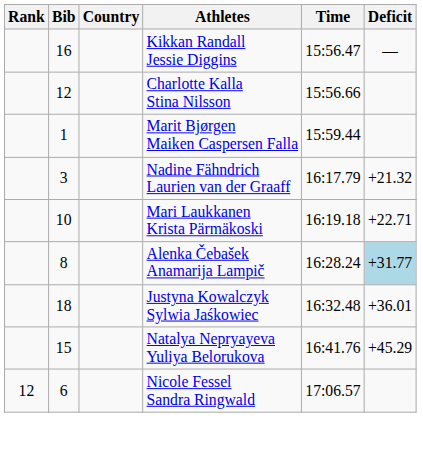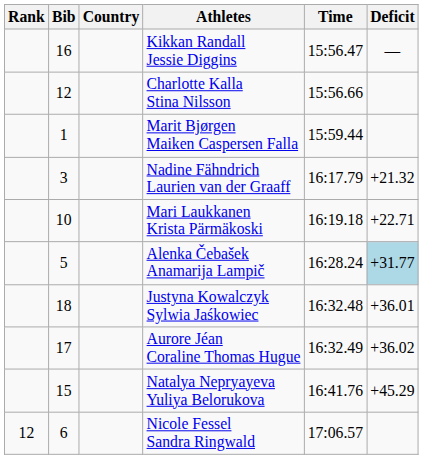 <table class="wikitable sortable" style="text-align:center">
 <tr>
 <th>Rank</th>
 <th>Bib</th>
 <th>Country</th>
 <th>Athletes</th>
 <th>Time</th>
 <th>Deficit</th>
 </tr>
 <tr>
 <td></td>
 <td>16</td>
 <td align="left"></td>
 <td align="left"><a href='#'>Kikkan Randall</a><br><a href='#'>Jessie Diggins</a></td>
 <td>15:56.47</td>
 <td>—</td>
 </tr>
 <tr>
 <td></td>
 <td>12</td>
 <td align="left"></td>
 <td align="left"><a href='#'>Charlotte Kalla</a><br><a href='#'>Stina Nilsson</a></td>
 <td>15:56.66</td>
 <td></td>
 </tr>
 <tr>
 <td></td>
 <td>1</td>
 <td align="left"></td>
 <td align="left"><a href='#'>Marit Bjørgen</a><br><a href='#'>Maiken Caspersen Falla</a></td>
 <td>15:59.44</td>
 <td></td>
 </tr>
 <tr>
 <td></td>
 <td>3</td>
 <td align="left"></td>
 <td align="left"><a href='#'>Nadine Fähndrich</a><br><a href='#'>Laurien van der Graaff</a></td>
 <td>16:17.79</td>
 <td>+21.32</td>
 </tr>
 <tr>
 <td></td>
 <td>10</td>
 <td align="left"></td>
 <td align="left"><a href='#'>Mari Laukkanen</a><br><a href='#'>Krista Pärmäkoski</a></td>
 <td>16:19.18</td>
 <td>+22.71</td>
 </tr>
 <tr>
 <td></td>
-<td>8</td>
+<td>5</td>
 <td align="left"></td>
 <td align="left"><a href='#'>Alenka Čebašek</a><br><a href='#'>Anamarija Lampič</a></td>
 <td>16:28.24</td>
 <td style="background: lightblue;">+31.77</td>
 </tr>
 <tr>
 <td></td>
 <td>18</td>
 <td align="left"></td>
 <td align="left"><a href='#'>Justyna Kowalczyk</a><br><a href='#'>Sylwia Jaśkowiec</a></td>
 <td>16:32.48</td>
 <td>+36.01</td>
+</tr>
+<tr>
+<td></td>
+<td>17</td>
+<td align="left"></td>
+<td align="left"><a href='#'>Aurore Jéan</a><br><a href='#'>Coraline Thomas Hugue</a></td>
+<td>16:32.49</td>
+<td>+36.02</td>
 </tr>
 <tr>
 <td></td>
 <td>15</td>
 <td align="left"></td>
 <td align="left"><a href='#'>Natalya Nepryayeva</a><br><a href='#'>Yuliya Belorukova</a></td>
 <td>16:41.76</td>
 <td>+45.29</td>
 </tr>
 <tr>
 <td>12</td>
 <td>6</td>
 <td align="left"></td>
 <td align="left"><a href='#'>Nicole Fessel</a><br><a href='#'>Sandra Ringwald</a></td>
 <td>17:06.57</td>
 <td></td>
 </tr>
 </table>
